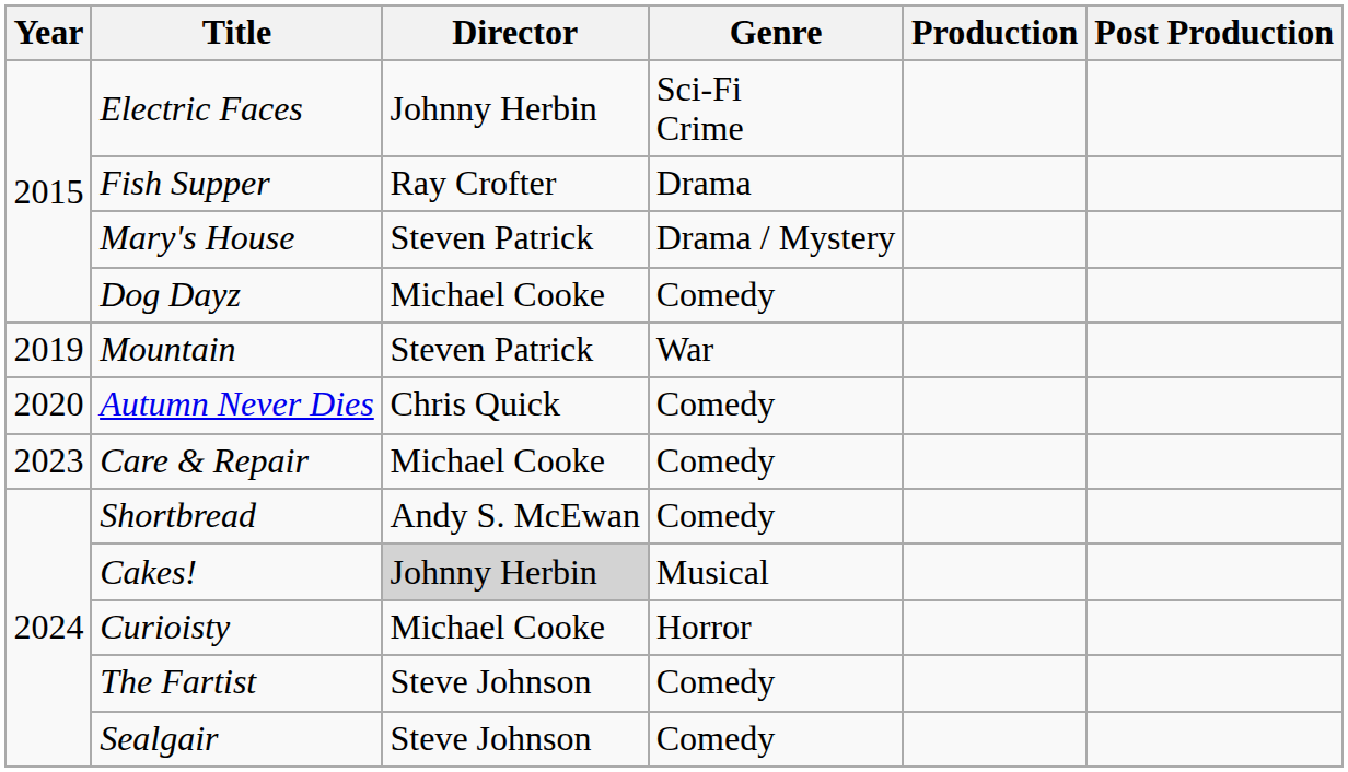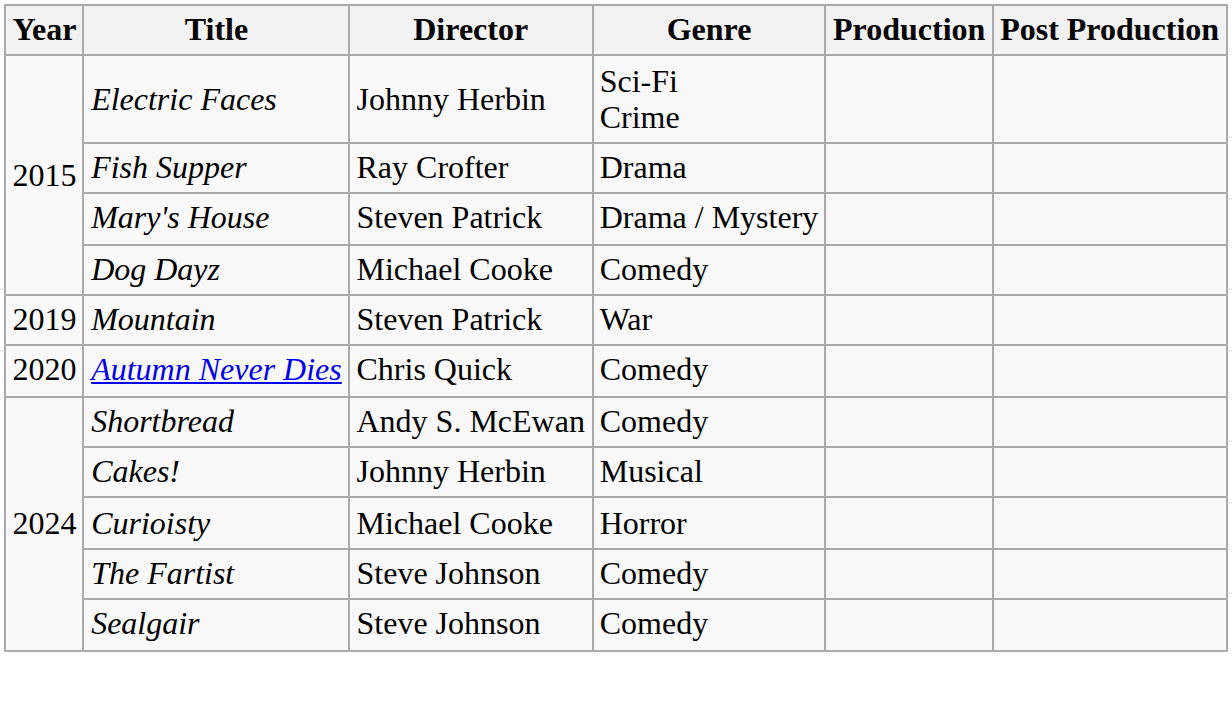 <table class="wikitable">
 <tr>
 <th>Year</th>
 <th>Title</th>
 <th>Director</th>
 <th>Genre</th>
 <th>Production</th>
 <th>Post Production</th>
 </tr>
 <tr>
 <td rowspan="4">2015</td>
 <td><em>Electric Faces</em></td>
 <td>Johnny Herbin</td>
 <td>Sci-Fi<br>Crime</td>
 <td></td>
 <td></td>
 </tr>
 <tr>
 <td><em>Fish Supper</em></td>
 <td>Ray Crofter</td>
 <td>Drama</td>
 <td></td>
 <td></td>
 </tr>
 <tr>
 <td><em>Mary's House</em></td>
 <td>Steven Patrick</td>
 <td>Drama / Mystery</td>
 <td></td>
 <td></td>
 </tr>
 <tr>
 <td><em>Dog Dayz</em></td>
 <td>Michael Cooke</td>
 <td>Comedy</td>
 <td></td>
 <td></td>
 </tr>
 <tr>
 <td rowspan="1">2019</td>
 <td><em>Mountain</em></td>
 <td>Steven Patrick</td>
 <td>War</td>
 <td></td>
 <td></td>
 </tr>
 <tr>
 <td rowspan="1">2020</td>
 <td><em><a href='#'>Autumn Never Dies</a></em></td>
 <td>Chris Quick</td>
 <td>Comedy</td>
 <td></td>
 <td></td>
 </tr>
 <tr>
-<td rowspan="1">2023</td>
-<td><em>Care & Repair</em></td>
-<td>Michael Cooke</td>
-<td>Comedy</td>
-<td></td>
-<td></td>
-</tr>
-<tr>
 <td rowspan="5">2024</td>
 <td><em>Shortbread</em></td>
 <td>Andy S. McEwan</td>
 <td>Comedy</td>
 <td></td>
 <td></td>
 </tr>
 <tr>
 <td><em>Cakes!</em></td>
-<td style="background: lightgrey;">Johnny Herbin</td>
+<td>Johnny Herbin</td>
 <td>Musical</td>
 <td></td>
 <td></td>
 </tr>
 <tr>
 <td><em>Curioisty</em></td>
 <td>Michael Cooke</td>
 <td>Horror</td>
 <td></td>
 <td></td>
 </tr>
 <tr>
 <td><em>The Fartist</em></td>
 <td>Steve Johnson</td>
 <td>Comedy</td>
 <td></td>
 <td></td>
 </tr>
 <tr>
 <td><em>Sealgair</em></td>
 <td>Steve Johnson</td>
 <td>Comedy</td>
 <td></td>
 <td></td>
 </tr>
 <tr>
 </tr>
 </table>
